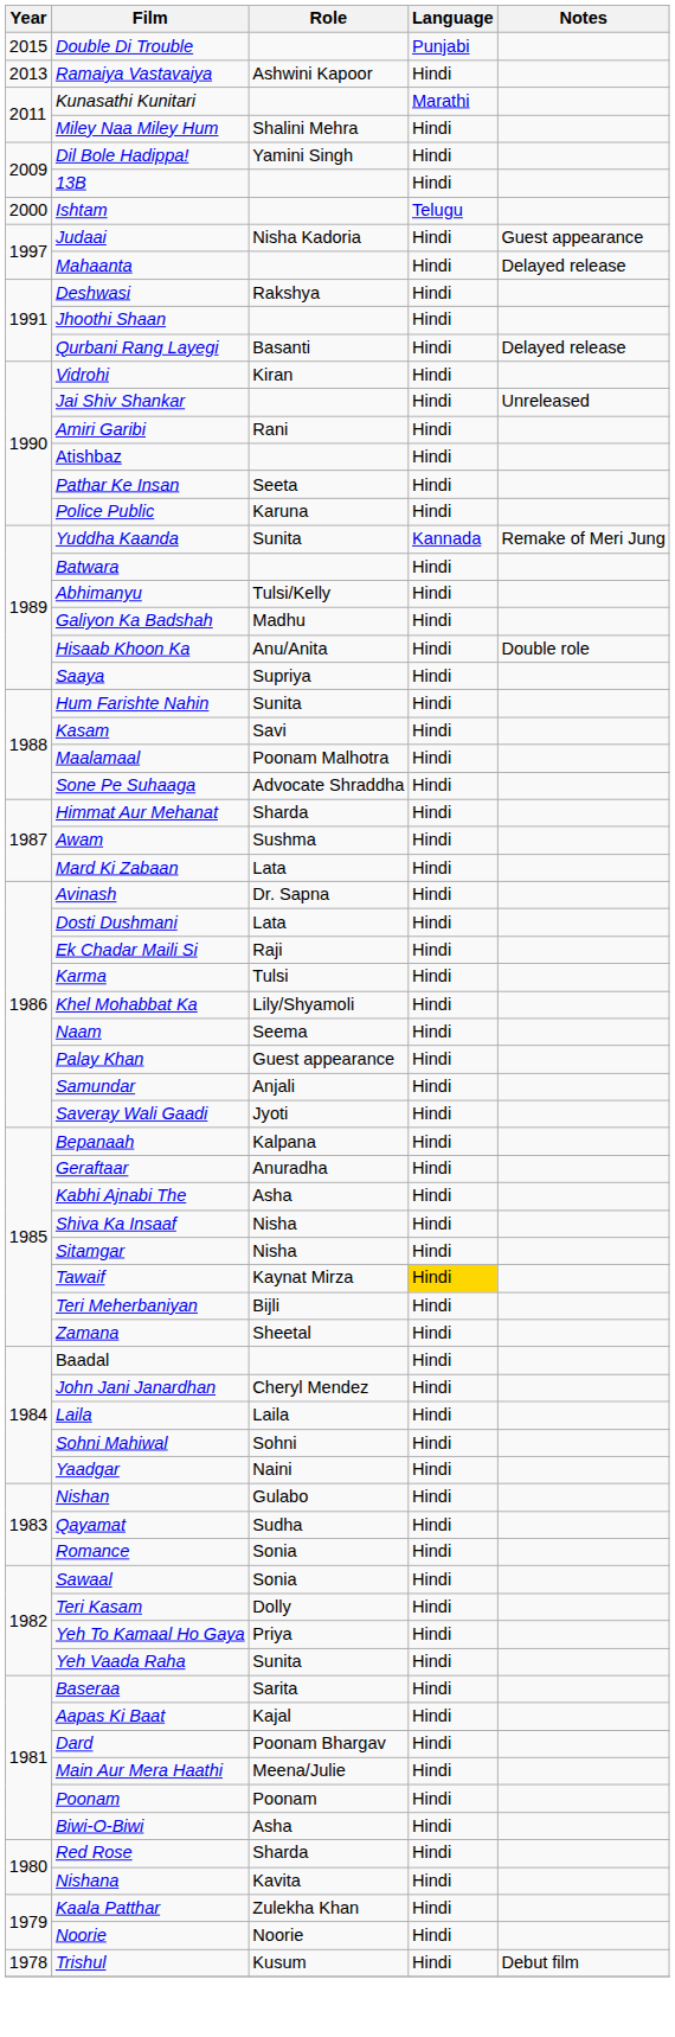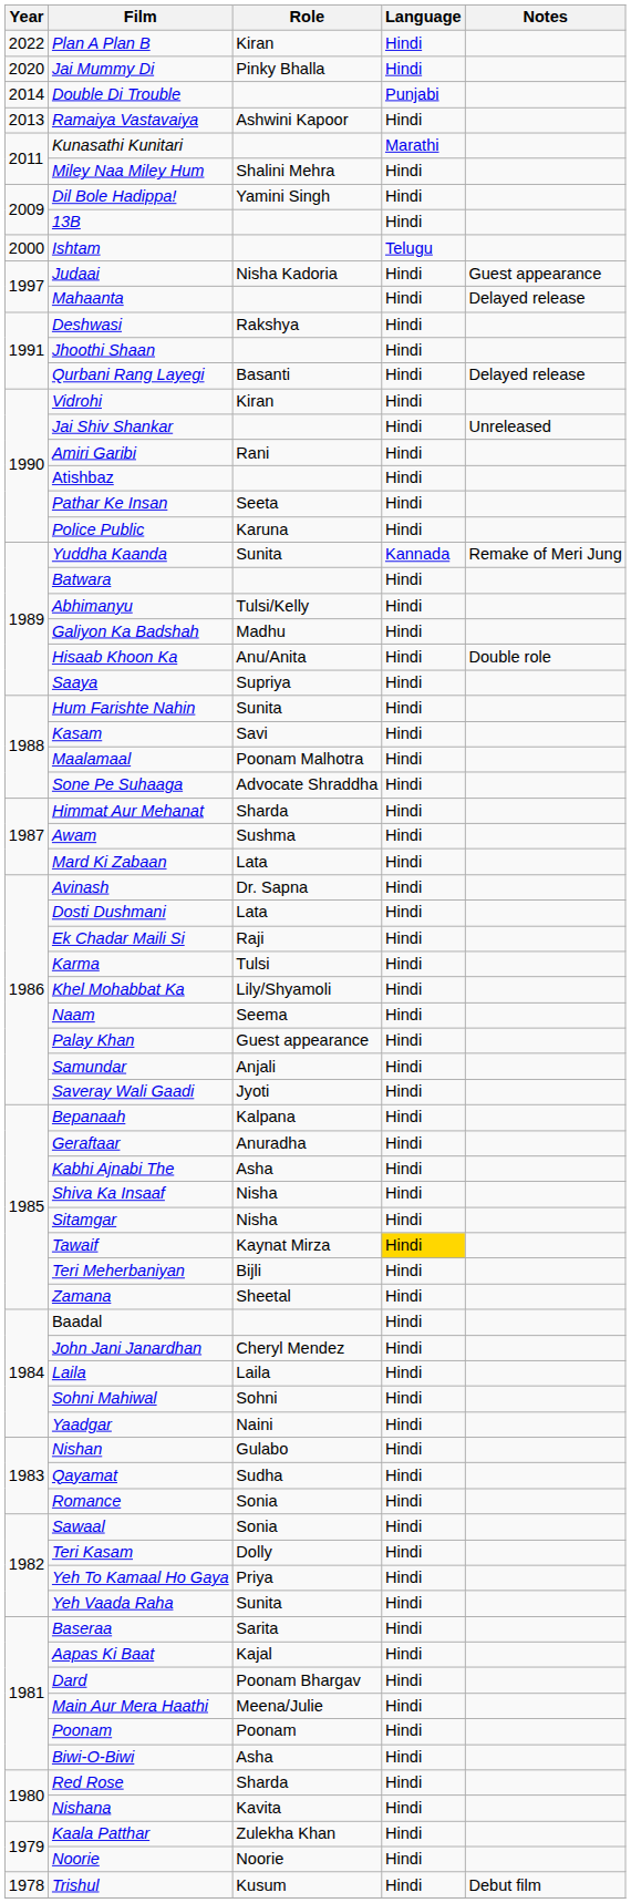 <table class="wikitable sortable">
 <tr>
 <th>Year</th>
 <th>Film</th>
 <th>Role</th>
 <th>Language</th>
 <th>Notes</th>
 </tr>
 <tr>
-<td>2015</td>
+<td>2022</td>
+<td><em><a href='#'>Plan A Plan B</a></em></td>
+<td>Kiran</td>
+<td><a href='#'>Hindi</a></td>
+<td></td>
+</tr>
+<tr>
+<td>2020</td>
+<td><em><a href='#'>Jai Mummy Di</a></em></td>
+<td>Pinky Bhalla</td>
+<td><a href='#'>Hindi</a></td>
+<td></td>
+</tr>
+<tr>
+<td>2014</td>
 <td><em><a href='#'>Double Di Trouble</a></em></td>
 <td></td>
 <td><a href='#'>Punjabi</a></td>
 <td></td>
 </tr>
 <tr>
 <td>2013</td>
 <td><em><a href='#'>Ramaiya Vastavaiya</a></em></td>
 <td>Ashwini Kapoor</td>
 <td>Hindi</td>
 <td></td>
 </tr>
 <tr>
 <td rowspan="2">2011</td>
 <td><em>Kunasathi Kunitari</em></td>
 <td></td>
 <td><a href='#'>Marathi</a></td>
 <td></td>
 </tr>
 <tr>
 <td><em><a href='#'>Miley Naa Miley Hum</a></em></td>
 <td>Shalini Mehra</td>
 <td>Hindi</td>
 <td></td>
 </tr>
 <tr>
 <td rowspan="2">2009</td>
 <td><em><a href='#'>Dil Bole Hadippa!</a></em></td>
 <td>Yamini Singh</td>
 <td>Hindi</td>
 <td></td>
 </tr>
 <tr>
 <td><em><a href='#'>13B</a></em></td>
 <td></td>
 <td>Hindi</td>
 <td></td>
 </tr>
 <tr>
 <td>2000</td>
 <td><em><a href='#'>Ishtam</a></em></td>
 <td></td>
 <td><a href='#'>Telugu</a></td>
 <td></td>
 </tr>
 <tr>
 <td rowspan="2">1997</td>
 <td><em><a href='#'>Judaai</a></em></td>
 <td>Nisha Kadoria</td>
 <td>Hindi</td>
 <td>Guest appearance</td>
 </tr>
 <tr>
 <td><em><a href='#'>Mahaanta</a></em></td>
 <td></td>
 <td>Hindi</td>
 <td>Delayed release</td>
 </tr>
 <tr>
 <td rowspan="3">1991</td>
 <td><em><a href='#'>Deshwasi</a></em></td>
 <td>Rakshya</td>
 <td>Hindi</td>
 <td></td>
 </tr>
 <tr>
 <td><em><a href='#'>Jhoothi Shaan</a></em></td>
 <td></td>
 <td>Hindi</td>
 <td></td>
 </tr>
 <tr>
 <td><em><a href='#'>Qurbani Rang Layegi</a></em></td>
 <td>Basanti</td>
 <td>Hindi</td>
 <td>Delayed release</td>
 </tr>
 <tr>
 <td rowspan="6">1990</td>
 <td><em><a href='#'>Vidrohi</a></em></td>
 <td>Kiran</td>
 <td>Hindi</td>
 </tr>
 <tr>
 <td><em><a href='#'>Jai Shiv Shankar</a></em></td>
 <td></td>
 <td>Hindi</td>
 <td>Unreleased</td>
 </tr>
 <tr>
 <td><em><a href='#'>Amiri Garibi</a></em></td>
 <td>Rani</td>
 <td>Hindi</td>
 <td></td>
 </tr>
 <tr>
 <td><a href='#'>Atishbaz</a></td>
 <td></td>
 <td>Hindi</td>
 <td></td>
 </tr>
 <tr>
 <td><em><a href='#'>Pathar Ke Insan</a></em></td>
 <td>Seeta</td>
 <td>Hindi</td>
 <td></td>
 </tr>
 <tr>
 <td><em><a href='#'>Police Public</a></em></td>
 <td>Karuna</td>
 <td>Hindi</td>
 <td></td>
 </tr>
 <tr>
 <td rowspan="6">1989</td>
 <td><em><a href='#'>Yuddha Kaanda</a></em></td>
 <td>Sunita</td>
 <td><a href='#'>Kannada</a></td>
 <td>Remake of Meri Jung</td>
 </tr>
 <tr>
 <td><em><a href='#'>Batwara</a></em></td>
 <td></td>
 <td>Hindi</td>
 <td></td>
 </tr>
 <tr>
 <td><em><a href='#'>Abhimanyu</a></em></td>
 <td>Tulsi/Kelly</td>
 <td>Hindi</td>
 <td></td>
 </tr>
 <tr>
 <td><em><a href='#'>Galiyon Ka Badshah</a></em></td>
 <td>Madhu</td>
 <td>Hindi</td>
 <td></td>
 </tr>
 <tr>
 <td><em><a href='#'>Hisaab Khoon Ka</a></em></td>
 <td>Anu/Anita</td>
 <td>Hindi</td>
 <td>Double role</td>
 </tr>
 <tr>
 <td><em><a href='#'>Saaya</a></em></td>
 <td>Supriya</td>
 <td>Hindi</td>
 <td></td>
 </tr>
 <tr>
 <td rowspan="4">1988</td>
 <td><em><a href='#'>Hum Farishte Nahin</a></em></td>
 <td>Sunita</td>
 <td>Hindi</td>
 <td></td>
 </tr>
 <tr>
 <td><em><a href='#'>Kasam</a></em></td>
 <td>Savi</td>
 <td>Hindi</td>
 <td></td>
 </tr>
 <tr>
 <td><em><a href='#'>Maalamaal</a></em></td>
 <td>Poonam Malhotra</td>
 <td>Hindi</td>
 <td></td>
 </tr>
 <tr>
 <td><em><a href='#'>Sone Pe Suhaaga</a></em></td>
 <td>Advocate Shraddha</td>
 <td>Hindi</td>
 <td></td>
 </tr>
 <tr>
 <td rowspan="3">1987</td>
 <td><em><a href='#'>Himmat Aur Mehanat</a></em></td>
 <td>Sharda</td>
 <td>Hindi</td>
 <td></td>
 </tr>
 <tr>
 <td><em><a href='#'>Awam</a></em></td>
 <td>Sushma</td>
 <td>Hindi</td>
 <td></td>
 </tr>
 <tr>
 <td><em><a href='#'>Mard Ki Zabaan</a></em></td>
 <td>Lata</td>
 <td>Hindi</td>
 <td></td>
 </tr>
 <tr>
 <td rowspan="9">1986</td>
 <td><em><a href='#'>Avinash</a></em></td>
 <td>Dr. Sapna</td>
 <td>Hindi</td>
 <td></td>
 </tr>
 <tr>
 <td><em><a href='#'>Dosti Dushmani</a></em></td>
 <td>Lata</td>
 <td>Hindi</td>
 <td></td>
 </tr>
 <tr>
 <td><em><a href='#'>Ek Chadar Maili Si</a></em></td>
 <td>Raji</td>
 <td>Hindi</td>
 <td></td>
 </tr>
 <tr>
 <td><em><a href='#'>Karma</a></em></td>
 <td>Tulsi</td>
 <td>Hindi</td>
 <td></td>
 </tr>
 <tr>
 <td><em><a href='#'>Khel Mohabbat Ka</a></em></td>
 <td>Lily/Shyamoli</td>
 <td>Hindi</td>
 <td></td>
 </tr>
 <tr>
 <td><em><a href='#'>Naam</a></em></td>
 <td>Seema</td>
 <td>Hindi</td>
 <td></td>
 </tr>
 <tr>
 <td><em><a href='#'>Palay Khan</a></em></td>
 <td>Guest appearance</td>
 <td>Hindi</td>
 <td></td>
 </tr>
 <tr>
 <td><em><a href='#'>Samundar</a></em></td>
 <td>Anjali</td>
 <td>Hindi</td>
 <td></td>
 </tr>
 <tr>
 <td><em><a href='#'>Saveray Wali Gaadi</a></em></td>
 <td>Jyoti</td>
 <td>Hindi</td>
 <td></td>
 </tr>
 <tr>
 <td rowspan="8">1985</td>
 <td><em><a href='#'>Bepanaah</a></em></td>
 <td>Kalpana</td>
 <td>Hindi</td>
 <td></td>
 </tr>
 <tr>
 <td><em><a href='#'>Geraftaar</a></em></td>
 <td>Anuradha</td>
 <td>Hindi</td>
 <td></td>
 </tr>
 <tr>
 <td><em><a href='#'>Kabhi Ajnabi The</a></em></td>
 <td>Asha</td>
 <td>Hindi</td>
 <td></td>
 </tr>
 <tr>
 <td><em><a href='#'>Shiva Ka Insaaf</a></em></td>
 <td>Nisha</td>
 <td>Hindi</td>
 <td></td>
 </tr>
 <tr>
 <td><em><a href='#'>Sitamgar</a></em></td>
 <td>Nisha</td>
 <td>Hindi</td>
 <td></td>
 </tr>
 <tr>
 <td><em><a href='#'>Tawaif</a></em></td>
 <td>Kaynat Mirza</td>
 <td style="background: gold;">Hindi</td>
 <td></td>
 </tr>
 <tr>
 <td><em><a href='#'>Teri Meherbaniyan</a></em></td>
 <td>Bijli</td>
 <td>Hindi</td>
 <td></td>
 </tr>
 <tr>
 <td><em><a href='#'>Zamana</a></em></td>
 <td>Sheetal</td>
 <td>Hindi</td>
 <td></td>
 </tr>
 <tr>
 <td rowspan="5">1984</td>
 <td>Baadal</td>
 <td></td>
 <td>Hindi</td>
 <td></td>
 </tr>
 <tr>
 <td><em><a href='#'>John Jani Janardhan</a></em></td>
 <td>Cheryl Mendez</td>
 <td>Hindi</td>
 <td></td>
 </tr>
 <tr>
 <td><em><a href='#'>Laila</a></em></td>
 <td>Laila</td>
 <td>Hindi</td>
 <td></td>
 </tr>
 <tr>
 <td><em><a href='#'>Sohni Mahiwal</a></em></td>
 <td>Sohni</td>
 <td>Hindi</td>
 <td></td>
 </tr>
 <tr>
 <td><em><a href='#'>Yaadgar</a></em></td>
 <td>Naini</td>
 <td>Hindi</td>
 <td></td>
 </tr>
 <tr>
 <td rowspan="3">1983</td>
 <td><em><a href='#'>Nishan</a></em></td>
 <td>Gulabo</td>
 <td>Hindi</td>
 <td></td>
 </tr>
 <tr>
 <td><em><a href='#'>Qayamat</a></em></td>
 <td>Sudha</td>
 <td>Hindi</td>
 <td></td>
 </tr>
 <tr>
 <td><em><a href='#'>Romance</a></em></td>
 <td>Sonia</td>
 <td>Hindi</td>
 <td></td>
 </tr>
 <tr>
 <td rowspan="4">1982</td>
 <td><em><a href='#'>Sawaal</a></em></td>
 <td>Sonia</td>
 <td>Hindi</td>
 <td></td>
 </tr>
 <tr>
 <td><em><a href='#'>Teri Kasam</a></em></td>
 <td>Dolly</td>
 <td>Hindi</td>
 <td></td>
 </tr>
 <tr>
 <td><em><a href='#'>Yeh To Kamaal Ho Gaya</a></em></td>
 <td>Priya</td>
 <td>Hindi</td>
 <td></td>
 </tr>
 <tr>
 <td><em><a href='#'>Yeh Vaada Raha</a></em></td>
 <td>Sunita</td>
 <td>Hindi</td>
 <td></td>
 </tr>
 <tr>
 <td rowspan="6">1981</td>
 <td><em><a href='#'>Baseraa</a></em></td>
 <td>Sarita</td>
 <td>Hindi</td>
 <td></td>
 </tr>
 <tr>
 <td><em><a href='#'>Aapas Ki Baat</a></em></td>
 <td>Kajal</td>
 <td>Hindi</td>
 <td></td>
 </tr>
 <tr>
 <td><em><a href='#'>Dard</a></em></td>
 <td>Poonam Bhargav</td>
 <td>Hindi</td>
 <td></td>
 </tr>
 <tr>
 <td><em><a href='#'>Main Aur Mera Haathi</a></em></td>
 <td>Meena/Julie</td>
 <td>Hindi</td>
 <td></td>
 </tr>
 <tr>
 <td><em><a href='#'>Poonam</a></em></td>
 <td>Poonam</td>
 <td>Hindi</td>
 <td></td>
 </tr>
 <tr>
 <td><em><a href='#'>Biwi-O-Biwi</a></em></td>
 <td>Asha</td>
 <td>Hindi</td>
 <td></td>
 </tr>
 <tr>
 <td rowspan="2">1980</td>
 <td><em><a href='#'>Red Rose</a></em></td>
 <td>Sharda</td>
 <td>Hindi</td>
 <td></td>
 </tr>
 <tr>
 <td><em><a href='#'>Nishana</a></em></td>
 <td>Kavita</td>
 <td>Hindi</td>
 <td></td>
 </tr>
 <tr>
 <td rowspan="2">1979</td>
 <td><em><a href='#'>Kaala Patthar</a></em></td>
 <td>Zulekha Khan</td>
 <td>Hindi</td>
 <td></td>
 </tr>
 <tr>
 <td><em><a href='#'>Noorie</a></em></td>
 <td>Noorie</td>
 <td>Hindi</td>
 <td></td>
 </tr>
 <tr>
 <td>1978</td>
 <td><em><a href='#'>Trishul</a></em></td>
 <td>Kusum</td>
 <td>Hindi</td>
 <td>Debut film</td>
 </tr>
 <tr>
 </tr>
 </table>
